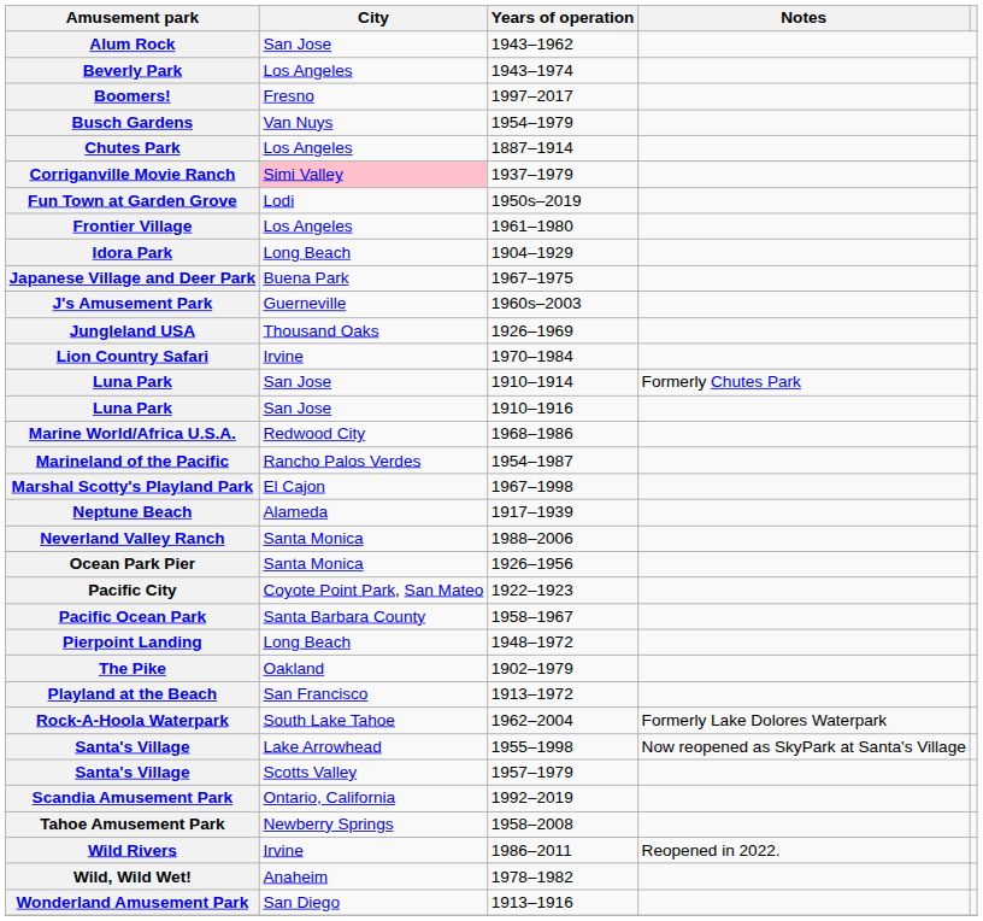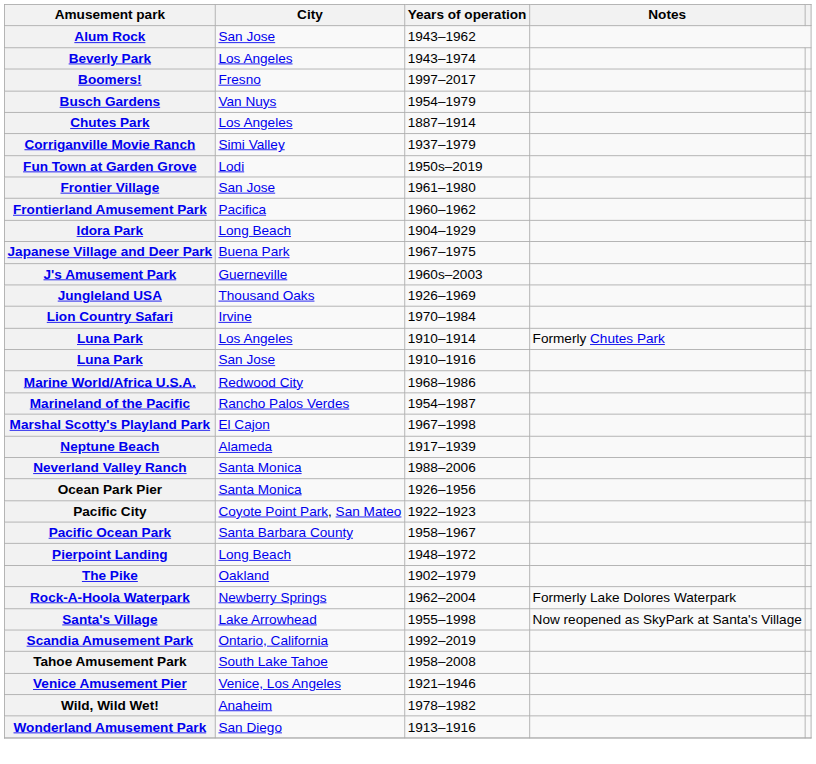 <table class="wikitable plainrowheaders sortable">
 <tr>
 <th scope="col">Amusement park</th>
 <th scope="col">City</th>
 <th scope="col">Years of operation</th>
 <th scope="col" class="unsortable">Notes</th>
 <th scope="col" class="unsortable"></th>
 </tr>
 <tr>
 <th scope="row"><a href='#'>Alum Rock</a></th>
 <td><a href='#'>San Jose</a></td>
 <td>1943–1962</td>
 </tr>
 <tr>
 <th scope="row"><a href='#'>Beverly Park</a></th>
 <td><a href='#'>Los Angeles</a></td>
 <td>1943–1974</td>
 <td></td>
 <td style="text-align:center;"></td>
 </tr>
 <tr>
 <th scope="row"><a href='#'>Boomers!</a></th>
 <td><a href='#'>Fresno</a></td>
 <td>1997–2017</td>
 <td></td>
 <td style="text-align:center;"></td>
 </tr>
 <tr>
 <th scope="row"><a href='#'>Busch Gardens</a></th>
 <td><a href='#'>Van Nuys</a></td>
 <td>1954–1979</td>
 <td></td>
 <td style="text-align:center;"></td>
 </tr>
 <tr>
 <th scope="row"><a href='#'>Chutes Park</a></th>
 <td><a href='#'>Los Angeles</a></td>
 <td>1887–1914</td>
 <td></td>
 <td style="text-align:center;"></td>
 </tr>
 <tr>
 <th scope="row"><a href='#'>Corriganville Movie Ranch</a></th>
-<td style="background: pink;"><a href='#'>Simi Valley</a></td>
+<td><a href='#'>Simi Valley</a></td>
 <td>1937–1979</td>
 <td></td>
 <td style="text-align:center;"></td>
 </tr>
 <tr>
 <th scope="row"><a href='#'>Fun Town at Garden Grove</a></th>
 <td><a href='#'>Lodi</a></td>
 <td>1950s–2019</td>
 <td></td>
 <td style="text-align:center;"></td>
 </tr>
 <tr>
 <th scope="row"><a href='#'>Frontier Village</a></th>
-<td><a href='#'>Los Angeles</a></td>
+<td><a href='#'>San Jose</a></td>
 <td>1961–1980</td>
+<td></td>
+<td style="text-align:center;"></td>
+</tr>
+<tr>
+<th scope="row"><a href='#'>Frontierland Amusement Park</a></th>
+<td><a href='#'>Pacifica</a></td>
+<td>1960–1962</td>
 <td></td>
 <td style="text-align:center;"></td>
 </tr>
 <tr>
 <th scope="row"><a href='#'>Idora Park</a></th>
 <td><a href='#'>Long Beach</a></td>
 <td>1904–1929</td>
 <td></td>
 <td style="text-align:center;"></td>
 </tr>
 <tr>
 <th scope="row"><a href='#'>Japanese Village and Deer Park</a></th>
 <td><a href='#'>Buena Park</a></td>
 <td>1967–1975</td>
 <td></td>
 <td style="text-align:center;"></td>
 </tr>
 <tr>
 <th scope="row"><a href='#'>J's Amusement Park</a></th>
 <td><a href='#'>Guerneville</a></td>
 <td>1960s–2003</td>
 <td></td>
 <td style="text-align:center;"></td>
 </tr>
 <tr>
 <th scope="row"><a href='#'>Jungleland USA</a></th>
 <td><a href='#'>Thousand Oaks</a></td>
 <td>1926–1969</td>
 <td></td>
 <td style="text-align:center;"></td>
 </tr>
 <tr>
 <th scope="row"><a href='#'>Lion Country Safari</a></th>
 <td><a href='#'>Irvine</a></td>
 <td>1970–1984</td>
 <td></td>
 <td style="text-align:center;"></td>
 </tr>
 <tr>
 <th scope="row"><a href='#'>Luna Park</a></th>
-<td><a href='#'>San Jose</a></td>
+<td><a href='#'>Los Angeles</a></td>
 <td>1910–1914</td>
 <td>Formerly <a href='#'>Chutes Park</a></td>
 <td style="text-align:center;"></td>
 </tr>
 <tr>
 <th scope="row"><a href='#'>Luna Park</a></th>
 <td><a href='#'>San Jose</a></td>
 <td>1910–1916</td>
 <td></td>
 <td style="text-align:center;"></td>
 </tr>
 <tr>
 <th scope="row"><a href='#'>Marine World/Africa U.S.A.</a></th>
 <td><a href='#'>Redwood City</a></td>
 <td>1968–1986</td>
 <td></td>
 <td style="text-align:center;"></td>
 </tr>
 <tr>
 <th scope="row"><a href='#'>Marineland of the Pacific</a></th>
 <td><a href='#'>Rancho Palos Verdes</a></td>
 <td>1954–1987</td>
 <td></td>
 <td style="text-align:center;"></td>
 </tr>
 <tr>
 <th scope="row"><a href='#'>Marshal Scotty's Playland Park</a></th>
 <td><a href='#'>El Cajon</a></td>
 <td>1967–1998</td>
 <td></td>
 <td style="text-align:center;"></td>
 </tr>
 <tr>
 <th scope="row"><a href='#'>Neptune Beach</a></th>
 <td><a href='#'>Alameda</a></td>
 <td>1917–1939</td>
 <td></td>
 <td style="text-align:center;"></td>
 </tr>
 <tr>
 <th scope="row"><a href='#'>Neverland Valley Ranch</a></th>
 <td><a href='#'>Santa Monica</a></td>
 <td>1988–2006</td>
 <td></td>
 <td style="text-align:center;"></td>
 </tr>
 <tr>
 <th scope="row">Ocean Park Pier</th>
 <td><a href='#'>Santa Monica</a></td>
 <td>1926–1956</td>
 <td></td>
 <td style="text-align:center;"></td>
 </tr>
 <tr>
 <th scope="row">Pacific City</th>
 <td><a href='#'>Coyote Point Park</a>, <a href='#'>San Mateo</a></td>
 <td>1922–1923</td>
 <td></td>
 <td style="text-align:center;"></td>
 </tr>
 <tr>
 <th scope="row"><a href='#'>Pacific Ocean Park</a></th>
 <td><a href='#'>Santa Barbara County</a></td>
 <td>1958–1967</td>
 <td></td>
 <td style="text-align:center;"></td>
 </tr>
 <tr>
 <th scope="row"><a href='#'>Pierpoint Landing</a></th>
 <td><a href='#'>Long Beach</a></td>
 <td>1948–1972</td>
 <td></td>
 <td style="text-align:center;"></td>
 </tr>
 <tr>
 <th scope="row"><a href='#'>The Pike</a></th>
 <td><a href='#'>Oakland</a></td>
 <td>1902–1979</td>
 <td></td>
 <td style="text-align:center;"></td>
 </tr>
 <tr>
-<th scope="row"><a href='#'>Playland at the Beach</a></th>
-<td><a href='#'>San Francisco</a></td>
-<td>1913–1972</td>
-<td></td>
-<td style="text-align:center;"></td>
-</tr>
-<tr>
 <th scope="row"><a href='#'>Rock-A-Hoola Waterpark</a></th>
-<td><a href='#'>South Lake Tahoe</a></td>
+<td><a href='#'>Newberry Springs</a></td>
 <td>1962–2004</td>
 <td>Formerly Lake Dolores Waterpark</td>
 <td style="text-align:center;"></td>
 </tr>
 <tr>
 <th scope="row"><a href='#'>Santa's Village</a></th>
 <td><a href='#'>Lake Arrowhead</a></td>
 <td>1955–1998</td>
 <td>Now reopened as SkyPark at Santa's Village</td>
 <td style="text-align:center;"></td>
 </tr>
 <tr>
-<th scope="row"><a href='#'>Santa's Village</a></th>
-<td><a href='#'>Scotts Valley</a></td>
-<td>1957–1979</td>
-<td></td>
-<td style="text-align:center;"></td>
-</tr>
-<tr>
 <th scope="row"><a href='#'>Scandia Amusement Park</a></th>
 <td><a href='#'>Ontario, California</a></td>
 <td>1992–2019</td>
 <td></td>
 <td style="text-align:center;"></td>
 </tr>
 <tr>
 <th scope="row">Tahoe Amusement Park</th>
-<td><a href='#'>Newberry Springs</a></td>
+<td><a href='#'>South Lake Tahoe</a></td>
 <td>1958–2008</td>
 <td></td>
 <td style="text-align:center;"></td>
 </tr>
 <tr>
-<th scope="row"><a href='#'>Wild Rivers</a></th>
-<td><a href='#'>Irvine</a></td>
-<td>1986–2011</td>
-<td>Reopened in 2022.</td>
+<th scope="row"><a href='#'>Venice Amusement Pier</a></th>
+<td><a href='#'>Venice, Los Angeles</a></td>
+<td>1921–1946</td>
+<td></td>
 <td style="text-align:center;"></td>
 </tr>
 <tr>
 <th scope="row">Wild, Wild Wet!</th>
 <td><a href='#'>Anaheim</a></td>
 <td>1978–1982</td>
 <td></td>
 <td style="text-align:center;"></td>
 </tr>
 <tr>
 <th scope="row"><a href='#'>Wonderland Amusement Park</a></th>
 <td><a href='#'>San Diego</a></td>
 <td>1913–1916</td>
 <td></td>
 <td style="text-align:center;"></td>
 </tr>
 <tr>
 </tr>
 </table>
